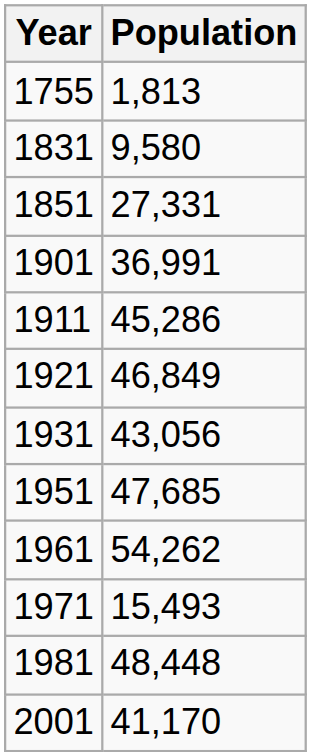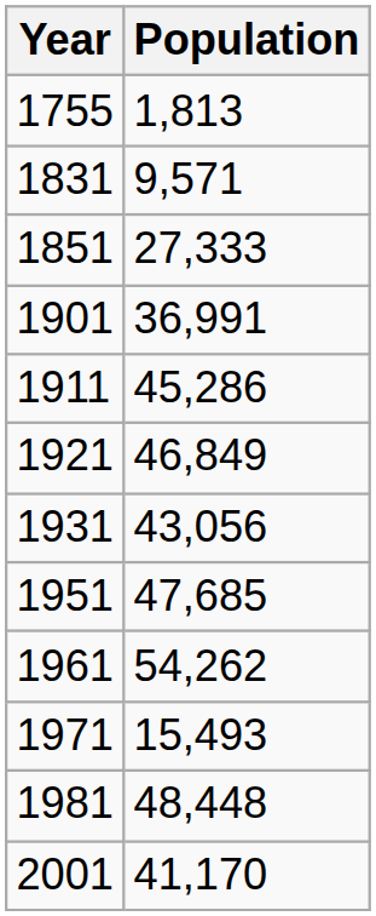 <table class="wikitable" style="float:left; margin-right:1.4em;">
 <tr>
 <th>Year</th>
 <th>Population</th>
 </tr>
 <tr>
 <td>1755</td>
 <td>1,813</td>
 </tr>
 <tr>
 <td>1831</td>
-<td>9,580</td>
+<td>9,571</td>
 </tr>
 <tr>
 <td>1851</td>
-<td>27,331</td>
+<td>27,333</td>
 </tr>
 <tr>
 <td>1901</td>
 <td>36,991</td>
 </tr>
 <tr>
 <td>1911</td>
 <td>45,286</td>
 </tr>
 <tr>
 <td>1921</td>
 <td>46,849</td>
 </tr>
 <tr>
 <td>1931</td>
 <td>43,056</td>
 </tr>
 <tr>
 <td>1951</td>
 <td>47,685</td>
 </tr>
 <tr>
 <td>1961</td>
 <td>54,262</td>
 </tr>
 <tr>
 <td>1971</td>
 <td>15,493</td>
 </tr>
 <tr>
 <td>1981</td>
 <td>48,448</td>
 </tr>
 <tr>
 <td>2001</td>
 <td>41,170</td>
 </tr>
 </table>
